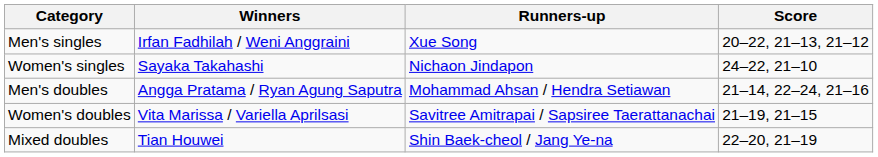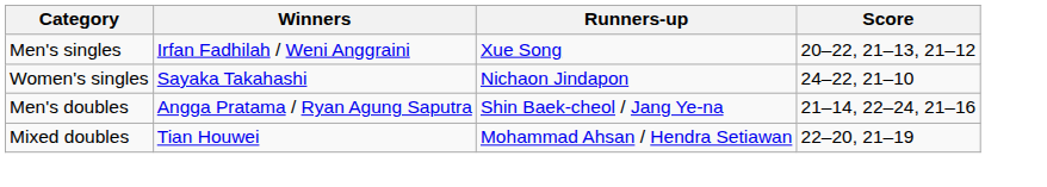 <table class=wikitable style="white-space:nowrap;">
 <tr>
 <th>Category</th>
 <th>Winners</th>
 <th>Runners-up</th>
 <th>Score</th>
 </tr>
 <tr>
 <td>Men's singles</td>
 <td> <a href='#'>Irfan Fadhilah</a> / <a href='#'>Weni Anggraini</a></td>
 <td> <a href='#'>Xue Song</a></td>
 <td>20–22, 21–13, 21–12</td>
 </tr>
 <tr>
 <td>Women's singles</td>
 <td> <a href='#'>Sayaka Takahashi</a></td>
 <td> <a href='#'>Nichaon Jindapon</a></td>
 <td>24–22, 21–10</td>
 </tr>
 <tr>
 <td>Men's doubles</td>
 <td> <a href='#'>Angga Pratama</a> / <a href='#'>Ryan Agung Saputra</a></td>
-<td> <a href='#'>Mohammad Ahsan</a> / <a href='#'>Hendra Setiawan</a></td>
+<td> <a href='#'>Shin Baek-cheol</a> / <a href='#'>Jang Ye-na</a></td>
 <td>21–14, 22–24, 21–16</td>
-</tr>
-<tr>
-<td>Women's doubles</td>
-<td> <a href='#'>Vita Marissa</a> / <a href='#'>Variella Aprilsasi</a></td>
-<td> <a href='#'>Savitree Amitrapai</a> / <a href='#'>Sapsiree Taerattanachai</a></td>
-<td>21–19, 21–15</td>
 </tr>
 <tr>
 <td>Mixed doubles</td>
 <td> <a href='#'>Tian Houwei</a></td>
-<td> <a href='#'>Shin Baek-cheol</a> / <a href='#'>Jang Ye-na</a></td>
+<td> <a href='#'>Mohammad Ahsan</a> / <a href='#'>Hendra Setiawan</a></td>
 <td>22–20, 21–19</td>
 </tr>
 </table>
